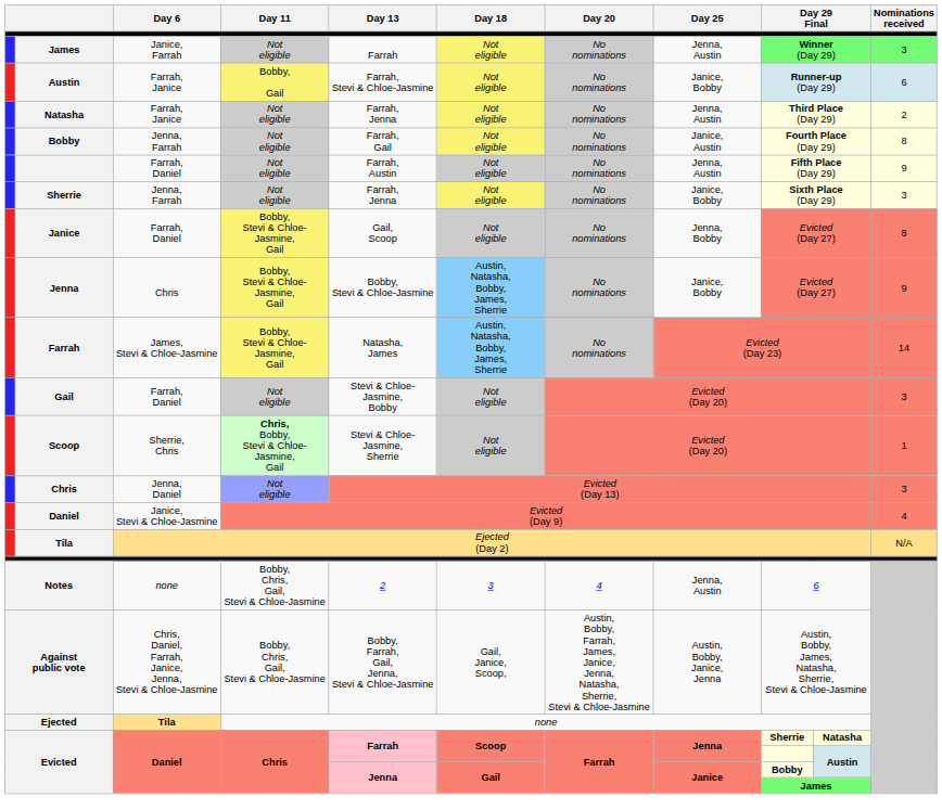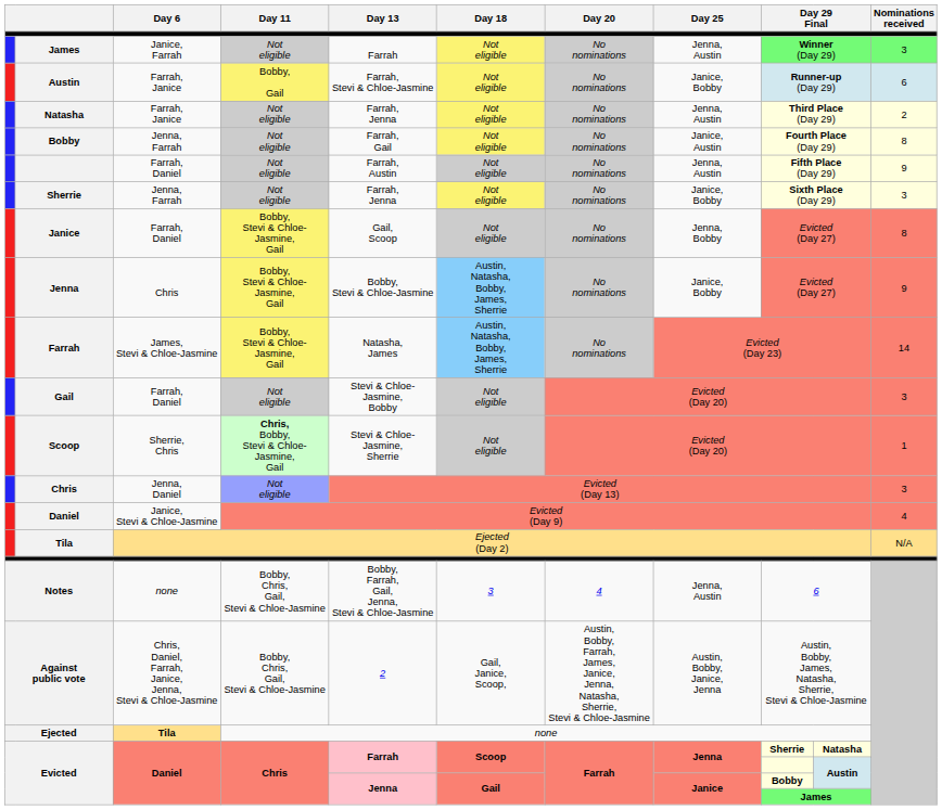 <table class="wikitable nowrap" style="text-align:center; width:100%; font-size:85%; line-height:15px;">
 <tr>
 <th style="width:12%" colspan="2"></th>
 <th style="width:12%">Day 6</th>
 <th style="width:12%">Day 11</th>
 <th style="width:12%">Day 13</th>
 <th style="width:12%">Day 18</th>
 <th style="width:12%">Day 20</th>
 <th style="width:12%">Day 25</th>
 <th style="width:12%" colspan="2">Day 29<br>Final</th>
 <th style="width:1%">Nominations<br>received</th>
 </tr>
 <tr>
 <th style="background:#000" colspan="11"></th>
 </tr>
 <tr>
 <th style="background:#2323F5"></th>
 <th>James</th>
 <td>Janice,<br>Farrah</td>
 <td style="background:#CCC"><em>Not<br>eligible</em></td>
 <td><br>Farrah</td>
 <td style="background:#FBF373"><em>Not<br>eligible</em></td>
 <td style="background:#CCC"><em>No<br>nominations</em></td>
 <td>Jenna,<br>Austin</td>
 <td style="background:#73FB76" colspan="2"><strong>Winner</strong><br>(Day 29)</td>
 <td style="background:#73FB76">3</td>
 </tr>
 <tr>
 <th style="background:#F41F1F"></th>
 <th>Austin</th>
 <td>Farrah,<br>Janice</td>
 <td style="background:#FBF373">Bobby,<br><br>Gail</td>
 <td>Farrah,<br>Stevi & Chloe-Jasmine</td>
 <td style="background:#FBF373"><em>Not<br>eligible</em></td>
 <td style="background:#CCC"><em>No<br>nominations</em></td>
 <td>Janice,<br>Bobby</td>
 <td style="background:#D1E8EF" colspan="2"><strong>Runner-up</strong><br>(Day 29)</td>
 <td style="background:#D1E8EF">6</td>
 </tr>
 <tr>
 <th style="background:#2323F5"></th>
 <th>Natasha</th>
 <td>Farrah,<br>Janice</td>
 <td style="background:#CCC"><em>Not<br>eligible</em></td>
 <td>Farrah,<br>Jenna</td>
 <td style="background:#FBF373"><em>Not<br>eligible</em></td>
 <td style="background:#CCC"><em>No<br>nominations</em></td>
 <td>Jenna,<br>Austin</td>
 <td style="background:#ffffdd" colspan="2"><strong>Third Place</strong><br>(Day 29)</td>
 <td style="background:#ffffdd">2</td>
 </tr>
 <tr>
 <th style="background:#2323F5"></th>
 <th>Bobby</th>
 <td>Jenna,<br>Farrah</td>
 <td style="background:#CCC"><em>Not<br>eligible</em></td>
 <td>Farrah,<br>Gail</td>
 <td style="background:#FBF373"><em>Not<br>eligible</em></td>
 <td style="background:#CCC"><em>No<br>nominations</em></td>
 <td>Janice,<br>Austin</td>
 <td style="background:#ffffdd" colspan="2"><strong>Fourth Place</strong><br>(Day 29)</td>
 <td style="background:#ffffdd">8</td>
 </tr>
 <tr>
 <th style="background:#2323F5"></th>
 <th></th>
 <td>Farrah,<br>Daniel</td>
 <td style="background:#CCC"><em>Not<br>eligible</em></td>
 <td>Farrah,<br>Austin</td>
 <td style="background:#CCC"><em>Not<br>eligible</em></td>
 <td style="background:#CCC"><em>No<br>nominations</em></td>
 <td>Jenna,<br>Austin</td>
 <td style="background:#ffffdd" colspan="2"><strong>Fifth Place</strong><br>(Day 29)</td>
 <td style="background:#ffffdd">9</td>
 </tr>
 <tr>
 <th style="background:#2323F5"></th>
 <th>Sherrie</th>
 <td>Jenna,<br>Farrah</td>
 <td style="background:#CCC"><em>Not<br>eligible</em></td>
 <td>Farrah,<br>Jenna</td>
 <td style="background:#FBF373"><em>Not<br>eligible</em></td>
 <td style="background:#CCC"><em>No<br>nominations</em></td>
 <td>Janice,<br>Bobby</td>
 <td style="background:#ffffdd" colspan="2"><strong>Sixth Place</strong><br>(Day 29)</td>
 <td style="background:#ffffdd">3</td>
 </tr>
 <tr>
 <th style="background:#F41F1F"></th>
 <th>Janice</th>
 <td>Farrah,<br>Daniel</td>
 <td style="background:#FBF373">Bobby,<br>Stevi & Chloe-Jasmine,<br>Gail</td>
 <td>Gail,<br>Scoop</td>
 <td style="background:#CCC"><em>Not<br>eligible</em></td>
 <td style="background:#CCC"><em>No<br>nominations</em></td>
 <td>Jenna,<br>Bobby</td>
 <td style="background:#FA8072" colspan="2"><em>Evicted</em><br>(Day 27)</td>
 <td style="background:#FA8072">8</td>
 </tr>
 <tr>
 <th style="background:#F41F1F"></th>
 <th>Jenna</th>
 <td><br>Chris</td>
 <td style="background:#FBF373">Bobby,<br>Stevi & Chloe-Jasmine,<br>Gail</td>
 <td>Bobby,<br>Stevi & Chloe-Jasmine</td>
 <td style="background:#87CEFA">Austin,<br>Natasha,<br>Bobby,<br>James,<br>Sherrie</td>
 <td style="background:#CCC"><em>No<br>nominations</em></td>
 <td>Janice,<br>Bobby</td>
 <td style="background:#FA8072" colspan="2"><em>Evicted</em><br>(Day 27)</td>
 <td style="background:#FA8072">9</td>
 </tr>
 <tr>
 <th style="background:#F41F1F"></th>
 <th>Farrah</th>
 <td>James,<br>Stevi & Chloe-Jasmine</td>
 <td style="background:#FBF373">Bobby,<br>Stevi & Chloe-Jasmine,<br>Gail</td>
 <td>Natasha,<br>James</td>
 <td style="background:#87CEFA">Austin,<br>Natasha,<br>Bobby,<br>James,<br>Sherrie</td>
 <td style="background:#CCC"><em>No<br>nominations</em></td>
 <td style="background:#FA8072" colspan="3"><em>Evicted</em><br>(Day 23)</td>
 <td style="background:#FA8072">14</td>
 </tr>
 <tr>
 <th style="background:#2323F5"></th>
 <th>Gail</th>
 <td>Farrah,<br>Daniel</td>
 <td style="background:#CCC"><em>Not<br>eligible</em></td>
 <td>Stevi & Chloe-Jasmine,<br>Bobby</td>
 <td style="background:#CCC"><em>Not<br>eligible</em></td>
 <td style="background:#FA8072" colspan="4"><em>Evicted</em><br>(Day 20)</td>
 <td style="background:#FA8072">3</td>
 </tr>
 <tr>
 <th style="background:#F41F1F"></th>
 <th>Scoop</th>
 <td>Sherrie,<br>Chris</td>
 <td style="background:#CFC"><strong>Chris,</strong><br>Bobby,<br>Stevi & Chloe-Jasmine,<br>Gail</td>
 <td>Stevi & Chloe-Jasmine,<br>Sherrie</td>
 <td style="background:#CCC"><em>Not<br>eligible</em></td>
 <td style="background:#FA8072" colspan="4"><em>Evicted</em><br>(Day 20)</td>
 <td style="background:#FA8072">1</td>
 </tr>
 <tr>
 <th style="background:#2323F5"></th>
 <th>Chris</th>
 <td>Jenna,<br>Daniel</td>
 <td style="background:#959FFD"><em>Not<br>eligible</em></td>
 <td style="background:#FA8072" colspan="6"><em>Evicted</em><br>(Day 13)</td>
 <td style="background:#FA8072">3</td>
 </tr>
 <tr>
 <th style="background:#F41F1F"></th>
 <th>Daniel</th>
 <td>Janice,<br>Stevi & Chloe-Jasmine</td>
 <td style="background:#FA8072" colspan="7"><em>Evicted</em><br>(Day 9)</td>
 <td style="background:#FA8072">4</td>
 </tr>
 <tr>
 <th style="background:#F41F1F"></th>
 <th>Tila</th>
 <td style="background:#FFE08B" colspan="8"><em>Ejected</em><br>(Day 2)</td>
 <td style="background:#FFE08B">N/A</td>
 </tr>
 <tr>
 <th style="background:#000" colspan="11"></th>
 </tr>
 <tr>
 <th colspan="2">Notes</th>
 <td><em>none</em></td>
 <td>Bobby,<br>Chris,<br>Gail,<br>Stevi & Chloe-Jasmine</td>
-<td><em><a href='#'>2</a></em></td>
+<td>Bobby,<br>Farrah,<br>Gail,<br>Jenna,<br>Stevi & Chloe-Jasmine</td>
 <td><em><a href='#'>3</a></em></td>
 <td><em><a href='#'>4</a></em></td>
 <td>Jenna,<br>Austin</td>
 <td colspan="2"><em><a href='#'>6</a></em></td>
 <td style="background:#ccc" rowspan="8"></td>
 </tr>
 <tr>
 <th colspan="2">Against<br>public vote</th>
 <td>Chris,<br>Daniel,<br>Farrah,<br>Janice,<br>Jenna,<br>Stevi & Chloe-Jasmine</td>
 <td>Bobby,<br>Chris,<br>Gail,<br>Stevi & Chloe-Jasmine</td>
-<td>Bobby,<br>Farrah,<br>Gail,<br>Jenna,<br>Stevi & Chloe-Jasmine</td>
+<td><em><a href='#'>2</a></em></td>
 <td>Gail,<br>Janice,<br>Scoop,<br></td>
 <td>Austin,<br>Bobby,<br>Farrah,<br>James,<br>Janice,<br>Jenna,<br>Natasha,<br>Sherrie,<br>Stevi & Chloe-Jasmine</td>
 <td>Austin,<br>Bobby,<br>Janice,<br>Jenna</td>
 <td colspan="2">Austin,<br>Bobby,<br>James,<br>Natasha,<br>Sherrie,<br>Stevi & Chloe-Jasmine</td>
 </tr>
 <tr>
 <th colspan="2">Ejected</th>
 <td style="background:#FFE08B"><strong>Tila</strong></td>
 <td colspan="7"><em>none</em></td>
 </tr>
 <tr>
 <th rowspan="5" colspan="2">Evicted</th>
 <td style="background:#FA8072" rowspan="5"><strong>Daniel</strong><br></td>
 <td style="background:#FA8072" rowspan="5"><strong>Chris</strong><br></td>
 <td style="background:#FFC0CB" rowspan="3"><strong>Farrah</strong><br></td>
 <td style="background:#FA8072" rowspan="3"><strong>Scoop</strong><br></td>
 <td style="background:#FA8072" rowspan="5"><strong>Farrah</strong><br></td>
 <td style="background:#FA8072" rowspan="3"><strong>Jenna</strong><br></td>
 <td style="background:#ffffdd"><strong>Sherrie</strong><br></td>
 <td style="background:#ffffdd" rowspan="2"><strong>Natasha</strong><br></td>
 </tr>
 <tr>
 <td style="background:#ffffdd" rowspan=2><strong></strong><br></td>
 </tr>
 <tr>
 <td style="background:#D1E8EF" rowspan="2"><strong>Austin</strong><br></td>
 </tr>
 <tr>
 <td style="background:#FFC0CB" rowspan="2"><strong>Jenna</strong><br></td>
 <td style="background:#FA8072" rowspan="2"><strong>Gail</strong><br></td>
 <td style="background:#FA8072" rowspan="2"><strong>Janice</strong><br></td>
 <td style="background:#ffffdd"><strong>Bobby</strong><br></td>
 </tr>
 <tr>
 <td style="background:#73FB76" colspan="2"><strong>James</strong><br></td>
 </tr>
 </table>
